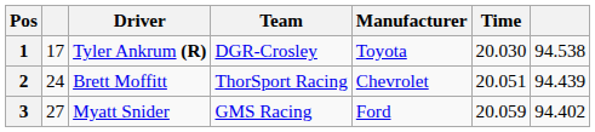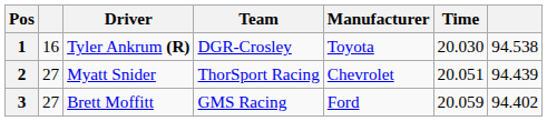 <table class="wikitable" style="font-size:95%">
 <tr>
 <th>Pos</th>
 <th></th>
 <th>Driver</th>
 <th>Team</th>
 <th>Manufacturer</th>
 <th>Time</th>
 <th></th>
 </tr>
 <tr>
 <th>1</th>
-<td>17</td>
+<td>16</td>
 <td><a href='#'>Tyler Ankrum</a> <strong>(R)</strong></td>
 <td><a href='#'>DGR-Crosley</a></td>
 <td><a href='#'>Toyota</a></td>
 <td>20.030</td>
 <td>94.538</td>
 </tr>
 <tr>
 <th>2</th>
-<td>24</td>
-<td><a href='#'>Brett Moffitt</a></td>
+<td>27</td>
+<td><a href='#'>Myatt Snider</a></td>
 <td><a href='#'>ThorSport Racing</a></td>
 <td><a href='#'>Chevrolet</a></td>
 <td>20.051</td>
 <td>94.439</td>
 </tr>
 <tr>
 <th>3</th>
 <td>27</td>
-<td><a href='#'>Myatt Snider</a></td>
+<td><a href='#'>Brett Moffitt</a></td>
 <td><a href='#'>GMS Racing</a></td>
 <td><a href='#'>Ford</a></td>
 <td>20.059</td>
 <td>94.402</td>
 </tr>
 <tr>
 </tr>
 </table>
